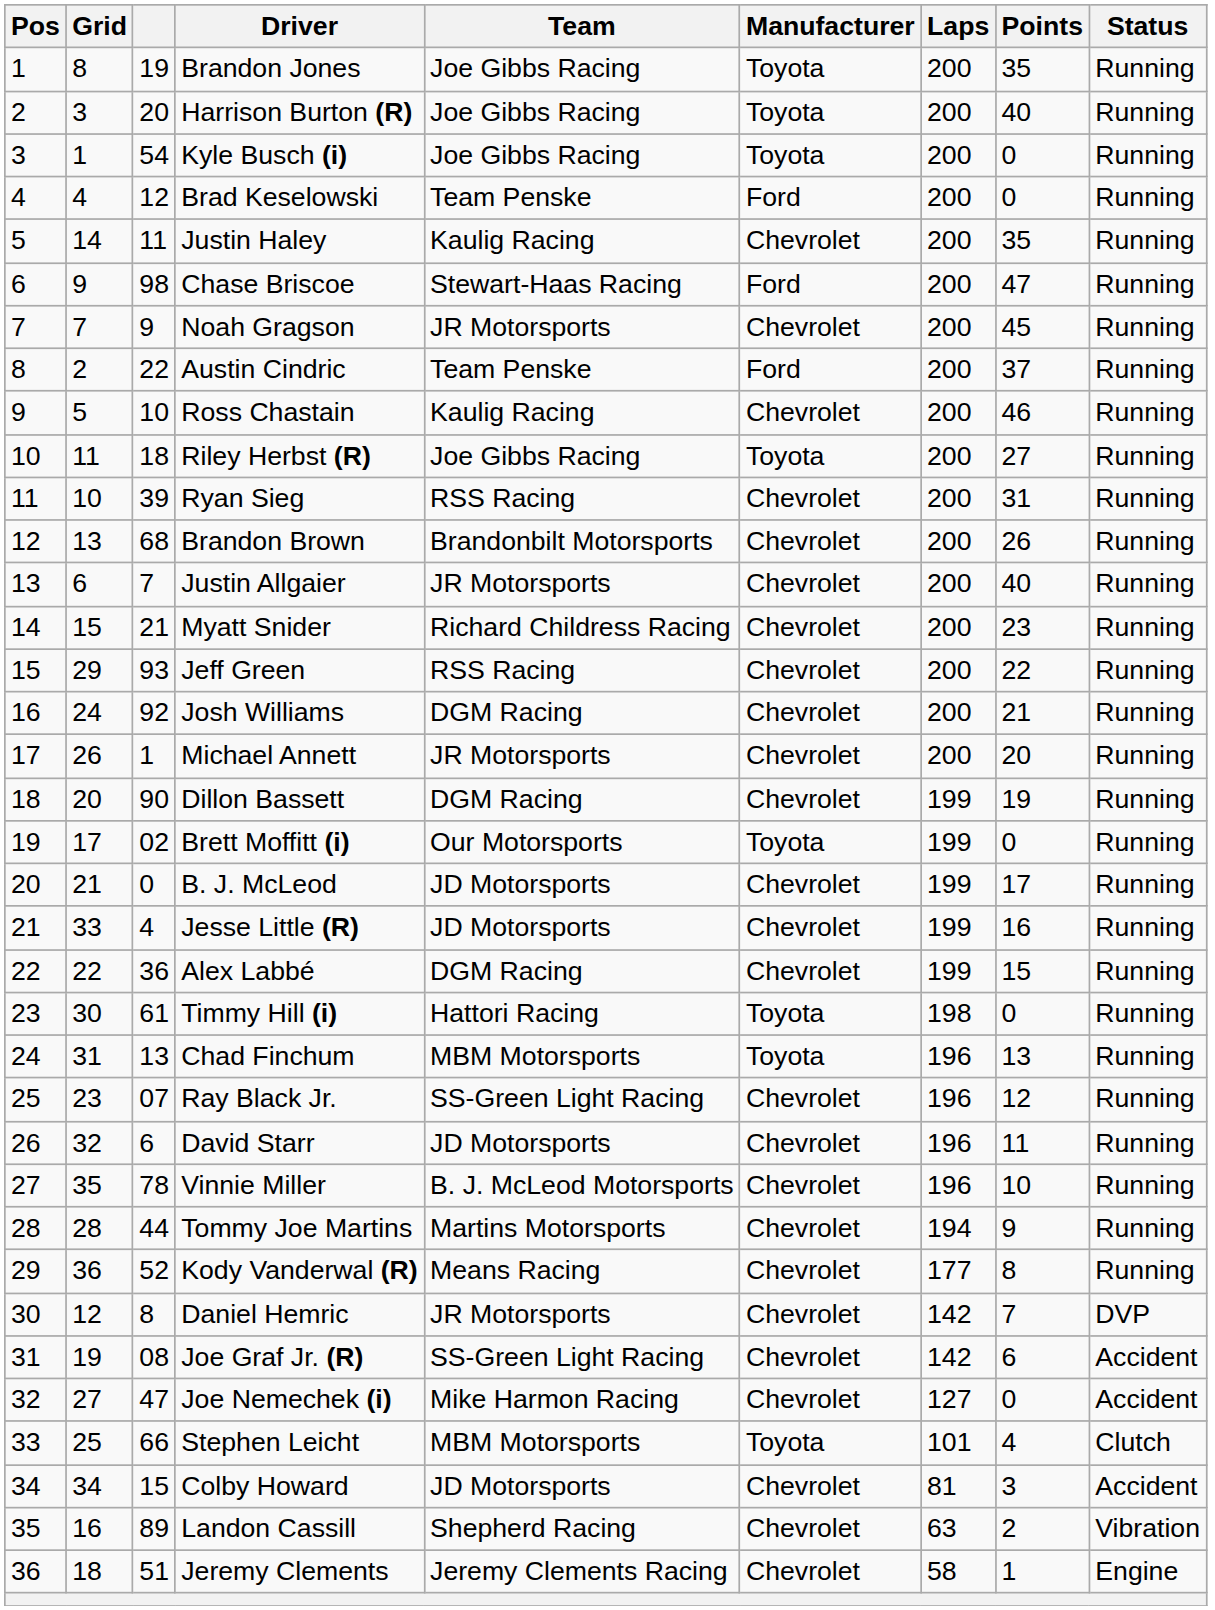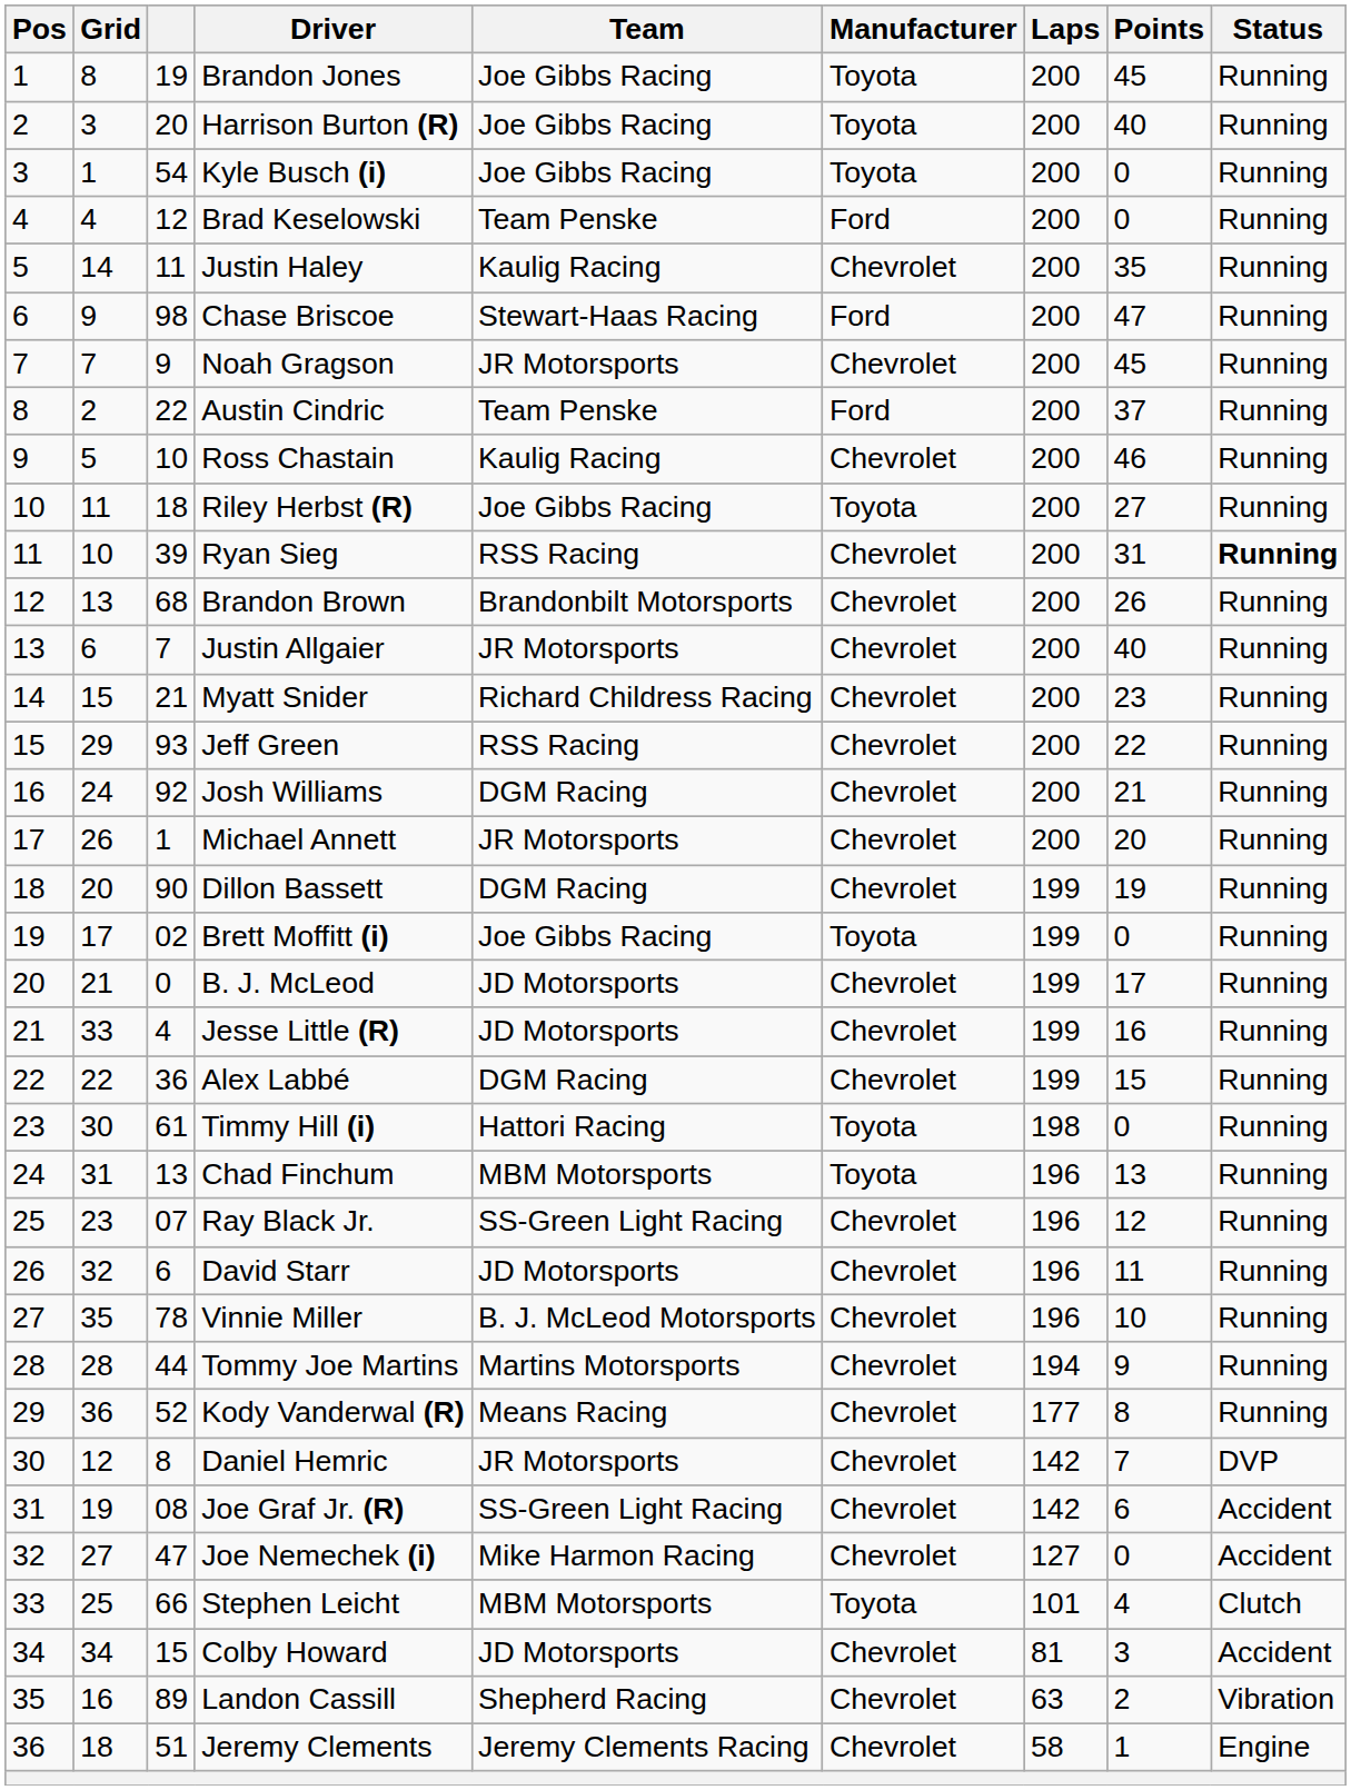 <table class="wikitable" style="font-size:98%">
 <tr>
 <th>Pos</th>
 <th>Grid</th>
 <th></th>
 <th>Driver</th>
 <th>Team</th>
 <th>Manufacturer</th>
 <th>Laps</th>
 <th>Points</th>
 <th>Status</th>
 </tr>
 <tr>
 <td>1</td>
 <td>8</td>
 <td>19</td>
 <td>Brandon Jones</td>
 <td>Joe Gibbs Racing</td>
 <td>Toyota</td>
 <td>200</td>
-<td>35</td>
+<td>45</td>
 <td>Running</td>
 </tr>
 <tr>
 <td>2</td>
 <td>3</td>
 <td>20</td>
 <td>Harrison Burton <strong>(R)</strong></td>
 <td>Joe Gibbs Racing</td>
 <td>Toyota</td>
 <td>200</td>
 <td>40</td>
 <td>Running</td>
 </tr>
 <tr>
 <td>3</td>
 <td>1</td>
 <td>54</td>
 <td>Kyle Busch <strong>(i)</strong></td>
 <td>Joe Gibbs Racing</td>
 <td>Toyota</td>
 <td>200</td>
 <td>0</td>
 <td>Running</td>
 </tr>
 <tr>
 <td>4</td>
 <td>4</td>
 <td>12</td>
 <td>Brad Keselowski</td>
 <td>Team Penske</td>
 <td>Ford</td>
 <td>200</td>
 <td>0</td>
 <td>Running</td>
 </tr>
 <tr>
 <td>5</td>
 <td>14</td>
 <td>11</td>
 <td>Justin Haley</td>
 <td>Kaulig Racing</td>
 <td>Chevrolet</td>
 <td>200</td>
 <td>35</td>
 <td>Running</td>
 </tr>
 <tr>
 <td>6</td>
 <td>9</td>
 <td>98</td>
 <td>Chase Briscoe</td>
 <td>Stewart-Haas Racing</td>
 <td>Ford</td>
 <td>200</td>
 <td>47</td>
 <td>Running</td>
 </tr>
 <tr>
 <td>7</td>
 <td>7</td>
 <td>9</td>
 <td>Noah Gragson</td>
 <td>JR Motorsports</td>
 <td>Chevrolet</td>
 <td>200</td>
 <td>45</td>
 <td>Running</td>
 </tr>
 <tr>
 <td>8</td>
 <td>2</td>
 <td>22</td>
 <td>Austin Cindric</td>
 <td>Team Penske</td>
 <td>Ford</td>
 <td>200</td>
 <td>37</td>
 <td>Running</td>
 </tr>
 <tr>
 <td>9</td>
 <td>5</td>
 <td>10</td>
 <td>Ross Chastain</td>
 <td>Kaulig Racing</td>
 <td>Chevrolet</td>
 <td>200</td>
 <td>46</td>
 <td>Running</td>
 </tr>
 <tr>
 <td>10</td>
 <td>11</td>
 <td>18</td>
 <td>Riley Herbst <strong>(R)</strong></td>
 <td>Joe Gibbs Racing</td>
 <td>Toyota</td>
 <td>200</td>
 <td>27</td>
 <td>Running</td>
 </tr>
 <tr>
 <td>11</td>
 <td>10</td>
 <td>39</td>
 <td>Ryan Sieg</td>
 <td>RSS Racing</td>
 <td>Chevrolet</td>
 <td>200</td>
 <td>31</td>
-<td>Running</td>
+<td><strong>Running</strong></td>
 </tr>
 <tr>
 <td>12</td>
 <td>13</td>
 <td>68</td>
 <td>Brandon Brown</td>
 <td>Brandonbilt Motorsports</td>
 <td>Chevrolet</td>
 <td>200</td>
 <td>26</td>
 <td>Running</td>
 </tr>
 <tr>
 <td>13</td>
 <td>6</td>
 <td>7</td>
 <td>Justin Allgaier</td>
 <td>JR Motorsports</td>
 <td>Chevrolet</td>
 <td>200</td>
 <td>40</td>
 <td>Running</td>
 </tr>
 <tr>
 <td>14</td>
 <td>15</td>
 <td>21</td>
 <td>Myatt Snider</td>
 <td>Richard Childress Racing</td>
 <td>Chevrolet</td>
 <td>200</td>
 <td>23</td>
 <td>Running</td>
 </tr>
 <tr>
 <td>15</td>
 <td>29</td>
 <td>93</td>
 <td>Jeff Green</td>
 <td>RSS Racing</td>
 <td>Chevrolet</td>
 <td>200</td>
 <td>22</td>
 <td>Running</td>
 </tr>
 <tr>
 <td>16</td>
 <td>24</td>
 <td>92</td>
 <td>Josh Williams</td>
 <td>DGM Racing</td>
 <td>Chevrolet</td>
 <td>200</td>
 <td>21</td>
 <td>Running</td>
 </tr>
 <tr>
 <td>17</td>
 <td>26</td>
 <td>1</td>
 <td>Michael Annett</td>
 <td>JR Motorsports</td>
 <td>Chevrolet</td>
 <td>200</td>
 <td>20</td>
 <td>Running</td>
 </tr>
 <tr>
 <td>18</td>
 <td>20</td>
 <td>90</td>
 <td>Dillon Bassett</td>
 <td>DGM Racing</td>
 <td>Chevrolet</td>
 <td>199</td>
 <td>19</td>
 <td>Running</td>
 </tr>
 <tr>
 <td>19</td>
 <td>17</td>
 <td>02</td>
 <td>Brett Moffitt <strong>(i)</strong></td>
-<td>Our Motorsports</td>
+<td>Joe Gibbs Racing</td>
 <td>Toyota</td>
 <td>199</td>
 <td>0</td>
 <td>Running</td>
 </tr>
 <tr>
 <td>20</td>
 <td>21</td>
 <td>0</td>
 <td>B. J. McLeod</td>
 <td>JD Motorsports</td>
 <td>Chevrolet</td>
 <td>199</td>
 <td>17</td>
 <td>Running</td>
 </tr>
 <tr>
 <td>21</td>
 <td>33</td>
 <td>4</td>
 <td>Jesse Little <strong>(R)</strong></td>
 <td>JD Motorsports</td>
 <td>Chevrolet</td>
 <td>199</td>
 <td>16</td>
 <td>Running</td>
 </tr>
 <tr>
 <td>22</td>
 <td>22</td>
 <td>36</td>
 <td>Alex Labbé</td>
 <td>DGM Racing</td>
 <td>Chevrolet</td>
 <td>199</td>
 <td>15</td>
 <td>Running</td>
 </tr>
 <tr>
 <td>23</td>
 <td>30</td>
 <td>61</td>
 <td>Timmy Hill <strong>(i)</strong></td>
 <td>Hattori Racing</td>
 <td>Toyota</td>
 <td>198</td>
 <td>0</td>
 <td>Running</td>
 </tr>
 <tr>
 <td>24</td>
 <td>31</td>
 <td>13</td>
 <td>Chad Finchum</td>
 <td>MBM Motorsports</td>
 <td>Toyota</td>
 <td>196</td>
 <td>13</td>
 <td>Running</td>
 </tr>
 <tr>
 <td>25</td>
 <td>23</td>
 <td>07</td>
 <td>Ray Black Jr.</td>
 <td>SS-Green Light Racing</td>
 <td>Chevrolet</td>
 <td>196</td>
 <td>12</td>
 <td>Running</td>
 </tr>
 <tr>
 <td>26</td>
 <td>32</td>
 <td>6</td>
 <td>David Starr</td>
 <td>JD Motorsports</td>
 <td>Chevrolet</td>
 <td>196</td>
 <td>11</td>
 <td>Running</td>
 </tr>
 <tr>
 <td>27</td>
 <td>35</td>
 <td>78</td>
 <td>Vinnie Miller</td>
 <td>B. J. McLeod Motorsports</td>
 <td>Chevrolet</td>
 <td>196</td>
 <td>10</td>
 <td>Running</td>
 </tr>
 <tr>
 <td>28</td>
 <td>28</td>
 <td>44</td>
 <td>Tommy Joe Martins</td>
 <td>Martins Motorsports</td>
 <td>Chevrolet</td>
 <td>194</td>
 <td>9</td>
 <td>Running</td>
 </tr>
 <tr>
 <td>29</td>
 <td>36</td>
 <td>52</td>
 <td>Kody Vanderwal <strong>(R)</strong></td>
 <td>Means Racing</td>
 <td>Chevrolet</td>
 <td>177</td>
 <td>8</td>
 <td>Running</td>
 </tr>
 <tr>
 <td>30</td>
 <td>12</td>
 <td>8</td>
 <td>Daniel Hemric</td>
 <td>JR Motorsports</td>
 <td>Chevrolet</td>
 <td>142</td>
 <td>7</td>
 <td>DVP</td>
 </tr>
 <tr>
 <td>31</td>
 <td>19</td>
 <td>08</td>
 <td>Joe Graf Jr. <strong>(R)</strong></td>
 <td>SS-Green Light Racing</td>
 <td>Chevrolet</td>
 <td>142</td>
 <td>6</td>
 <td>Accident</td>
 </tr>
 <tr>
 <td>32</td>
 <td>27</td>
 <td>47</td>
 <td>Joe Nemechek <strong>(i)</strong></td>
 <td>Mike Harmon Racing</td>
 <td>Chevrolet</td>
 <td>127</td>
 <td>0</td>
 <td>Accident</td>
 </tr>
 <tr>
 <td>33</td>
 <td>25</td>
 <td>66</td>
 <td>Stephen Leicht</td>
 <td>MBM Motorsports</td>
 <td>Toyota</td>
 <td>101</td>
 <td>4</td>
 <td>Clutch</td>
 </tr>
 <tr>
 <td>34</td>
 <td>34</td>
 <td>15</td>
 <td>Colby Howard</td>
 <td>JD Motorsports</td>
 <td>Chevrolet</td>
 <td>81</td>
 <td>3</td>
 <td>Accident</td>
 </tr>
 <tr>
 <td>35</td>
 <td>16</td>
 <td>89</td>
 <td>Landon Cassill</td>
 <td>Shepherd Racing</td>
 <td>Chevrolet</td>
 <td>63</td>
 <td>2</td>
 <td>Vibration</td>
 </tr>
 <tr>
 <td>36</td>
 <td>18</td>
 <td>51</td>
 <td>Jeremy Clements</td>
 <td>Jeremy Clements Racing</td>
 <td>Chevrolet</td>
 <td>58</td>
 <td>1</td>
 <td>Engine</td>
 </tr>
 <tr>
 <th colspan="9"></th>
 </tr>
 <tr>
 </tr>
 </table>
